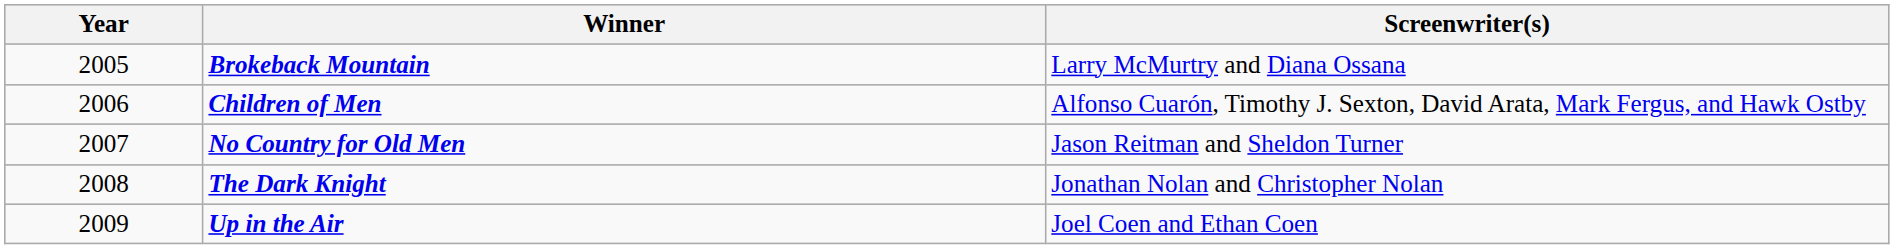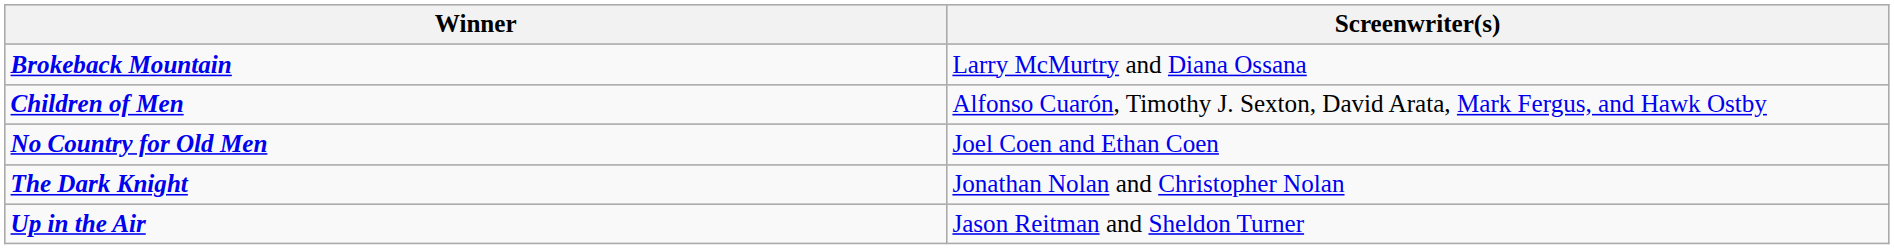 <table class="wikitable" width="95%" cellpadding="5">
 <tr>
-<th width="100"><strong>Year</strong></th>
 <th width="450"><strong>Winner</strong></th>
 <th width="450"><strong>Screenwriter(s)</strong></th>
 </tr>
 <tr>
-<td style="text-align:center;">2005</td>
 <td><strong><em><a href='#'>Brokeback Mountain</a></em></strong></td>
 <td><a href='#'>Larry McMurtry</a> and <a href='#'>Diana Ossana</a></td>
 </tr>
 <tr>
-<td style="text-align:center;">2006</td>
 <td><strong><em><a href='#'>Children of Men</a></em></strong></td>
 <td><a href='#'>Alfonso Cuarón</a>, Timothy J. Sexton, David Arata, <a href='#'>Mark Fergus, and Hawk Ostby</a></td>
 </tr>
 <tr>
-<td style="text-align:center;">2007</td>
 <td><strong><em><a href='#'>No Country for Old Men</a></em></strong></td>
-<td><a href='#'>Jason Reitman</a> and <a href='#'>Sheldon Turner</a></td>
+<td><a href='#'>Joel Coen and Ethan Coen</a></td>
 </tr>
 <tr>
-<td style="text-align:center;">2008</td>
 <td><strong><em><a href='#'>The Dark Knight</a></em></strong></td>
 <td><a href='#'>Jonathan Nolan</a> and <a href='#'>Christopher Nolan</a></td>
 </tr>
 <tr>
-<td style="text-align:center;">2009</td>
 <td><strong><em><a href='#'>Up in the Air</a></em></strong></td>
-<td><a href='#'>Joel Coen and Ethan Coen</a></td>
+<td><a href='#'>Jason Reitman</a> and <a href='#'>Sheldon Turner</a></td>
 </tr>
 </table>
